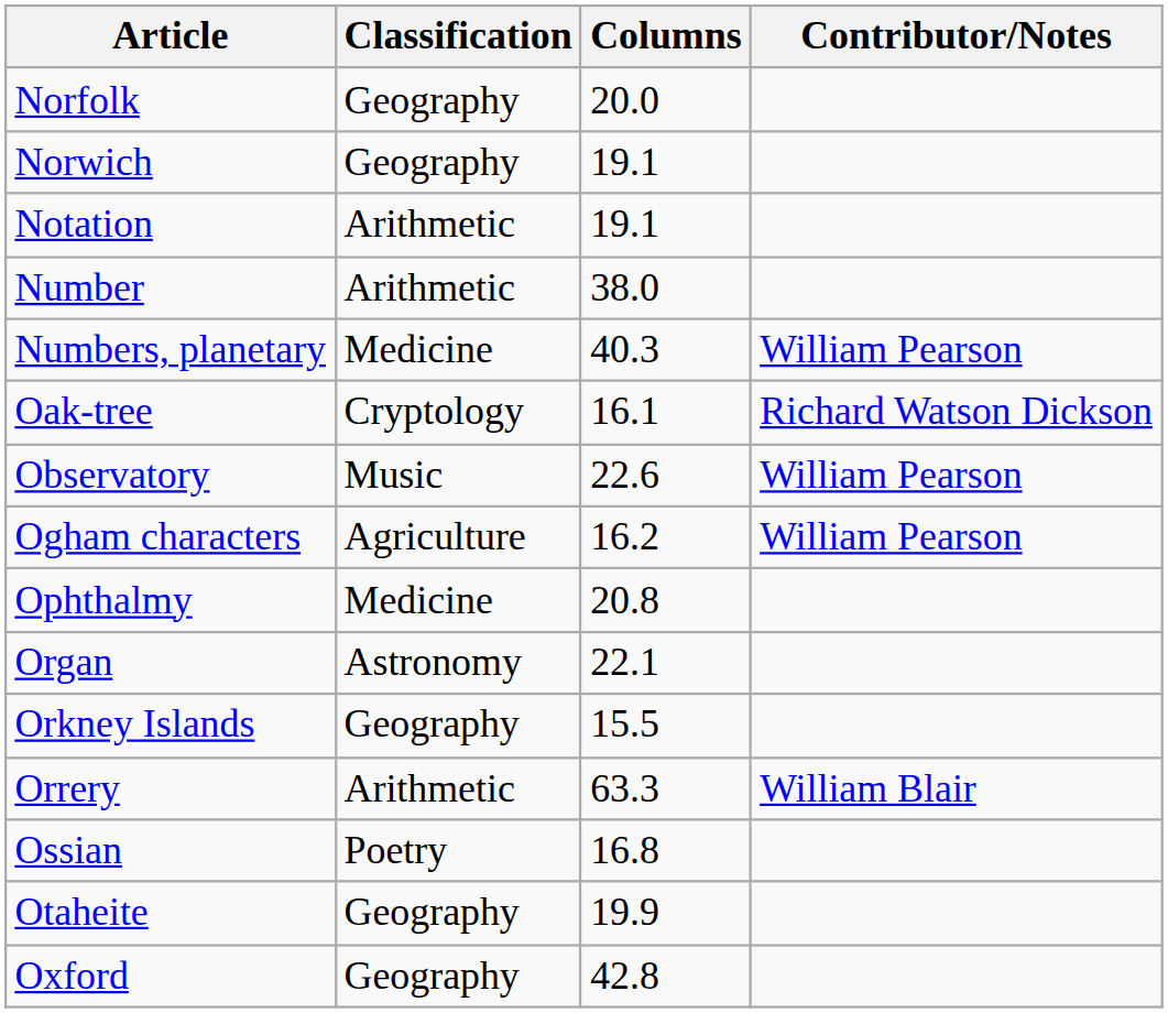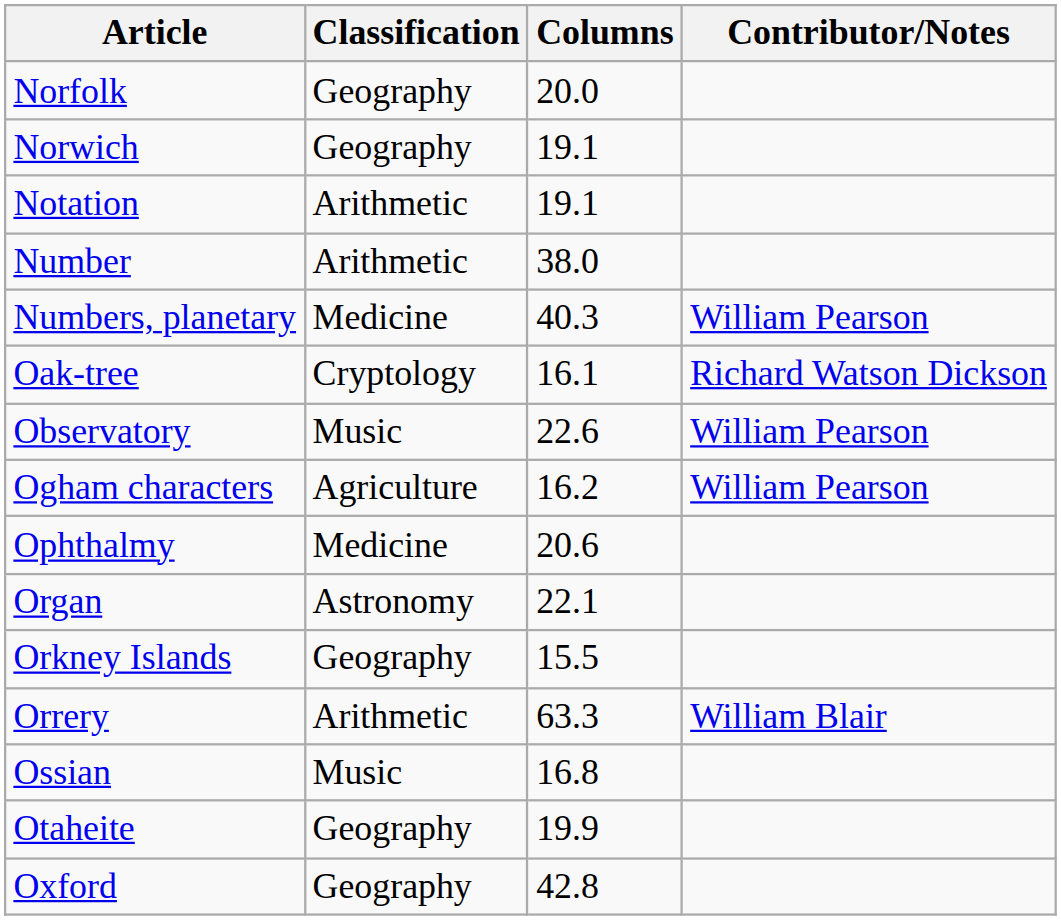 <table class="wikitable">
 <tr>
 <th>Article</th>
 <th>Classification</th>
 <th>Columns</th>
 <th>Contributor/Notes</th>
 </tr>
 <tr>
 <td><a href='#'>Norfolk</a></td>
 <td>Geography</td>
 <td>20.0</td>
 <td></td>
 </tr>
 <tr>
 <td><a href='#'>Norwich</a></td>
 <td>Geography</td>
 <td>19.1</td>
 <td></td>
 </tr>
 <tr>
 <td><a href='#'>Notation</a></td>
 <td>Arithmetic</td>
 <td>19.1</td>
 <td></td>
 </tr>
 <tr>
 <td><a href='#'>Number</a></td>
 <td>Arithmetic</td>
 <td>38.0</td>
 <td></td>
 </tr>
 <tr>
 <td><a href='#'>Numbers, planetary</a></td>
 <td>Medicine</td>
 <td>40.3</td>
 <td><a href='#'>William Pearson</a></td>
 </tr>
 <tr>
 <td><a href='#'>Oak-tree</a></td>
 <td>Cryptology</td>
 <td>16.1</td>
 <td><a href='#'>Richard Watson Dickson</a></td>
 </tr>
 <tr>
 <td><a href='#'>Observatory</a></td>
 <td>Music</td>
 <td>22.6</td>
 <td><a href='#'>William Pearson</a></td>
 </tr>
 <tr>
 <td><a href='#'>Ogham characters</a></td>
 <td>Agriculture</td>
 <td>16.2</td>
 <td><a href='#'>William Pearson</a></td>
 </tr>
 <tr>
 <td><a href='#'>Ophthalmy</a></td>
 <td>Medicine</td>
-<td>20.8</td>
+<td>20.6</td>
 <td></td>
 </tr>
 <tr>
 <td><a href='#'>Organ</a></td>
 <td>Astronomy</td>
 <td>22.1</td>
 <td></td>
 </tr>
 <tr>
 <td><a href='#'>Orkney Islands</a></td>
 <td>Geography</td>
 <td>15.5</td>
 <td></td>
 </tr>
 <tr>
 <td><a href='#'>Orrery</a></td>
 <td>Arithmetic</td>
 <td>63.3</td>
 <td><a href='#'>William Blair</a></td>
 </tr>
 <tr>
 <td><a href='#'>Ossian</a></td>
-<td>Poetry</td>
+<td>Music</td>
 <td>16.8</td>
 <td></td>
 </tr>
 <tr>
 <td><a href='#'>Otaheite</a></td>
 <td>Geography</td>
 <td>19.9</td>
 <td></td>
 </tr>
 <tr>
 <td><a href='#'>Oxford</a></td>
 <td>Geography</td>
 <td>42.8</td>
 <td></td>
 </tr>
 </table>
